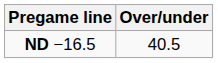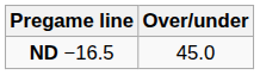 <table class="wikitable">
 <tr align="center">
 <th style=>Pregame line</th>
 <th style=>Over/under</th>
 </tr>
 <tr align="center">
 <td><strong>ND</strong> −16.5</td>
-<td>40.5</td>
+<td>45.0</td>
 </tr>
 </table>
